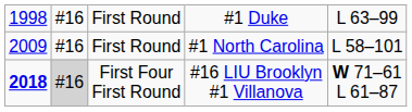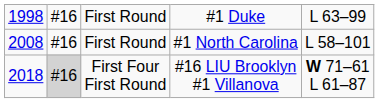 <table class="wikitable">
 <tr align="center">
 <td><a href='#'>1998</a></td>
 <td>#16</td>
 <td>First Round</td>
 <td>#1 <a href='#'>Duke</a></td>
 <td>L 63–99</td>
 </tr>
 <tr align="center">
-<td><a href='#'>2009</a></td>
+<td><a href='#'>2008</a></td>
 <td>#16</td>
 <td>First Round</td>
 <td>#1 <a href='#'>North Carolina</a></td>
 <td>L 58–101</td>
 </tr>
 <tr align="center">
-<td><strong><a href='#'>2018</a></strong></td>
+<td><a href='#'>2018</a></td>
 <td style="background: lightgrey;">#16</td>
 <td>First Four<br>First Round</td>
 <td>#16 <a href='#'>LIU Brooklyn</a><br>#1 <a href='#'>Villanova</a></td>
 <td><strong>W</strong> 71–61<br> L 61–87</td>
 </tr>
 </table>
